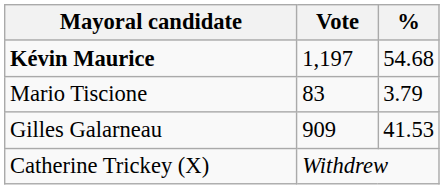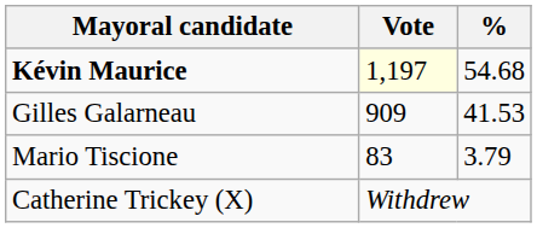 <table class="wikitable">
 <tr>
 <th bgcolor="#DDDDFF" width="200px">Mayoral candidate</th>
 <th bgcolor="#DDDDFF" width="50px">Vote</th>
 <th bgcolor="#DDDDFF" width="30px">%</th>
 </tr>
 <tr>
 <td><strong>Kévin Maurice</strong></td>
-<td>1,197</td>
+<td style="background: lightyellow;">1,197</td>
 <td>54.68</td>
+</tr>
+<tr>
+<td>Gilles Galarneau</td>
+<td>909</td>
+<td>41.53</td>
 </tr>
 <tr>
 <td>Mario Tiscione</td>
 <td>83</td>
 <td>3.79</td>
 </tr>
 <tr>
-<td>Gilles Galarneau</td>
-<td>909</td>
-<td>41.53</td>
-</tr>
-<tr>
 <td>Catherine Trickey (X)</td>
 <td colspan="2"><em>Withdrew</em></td>
 </tr>
 </table>
